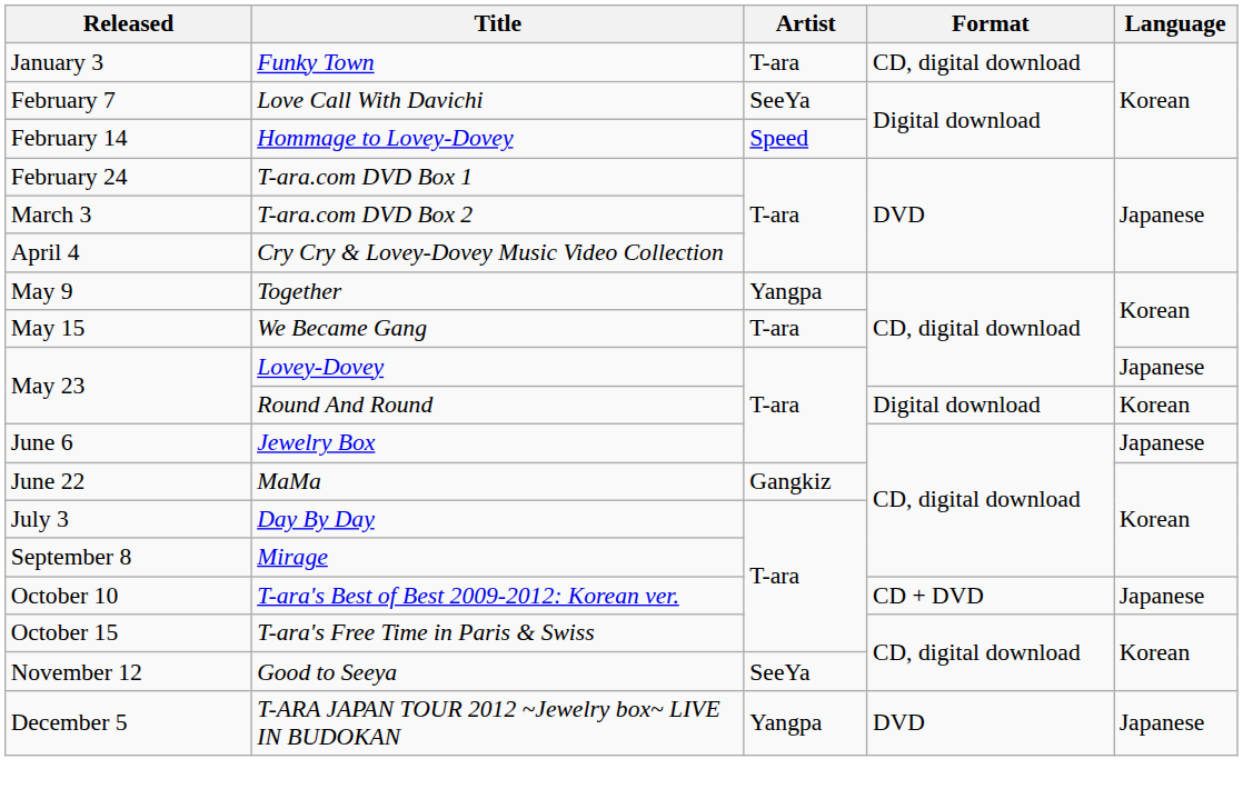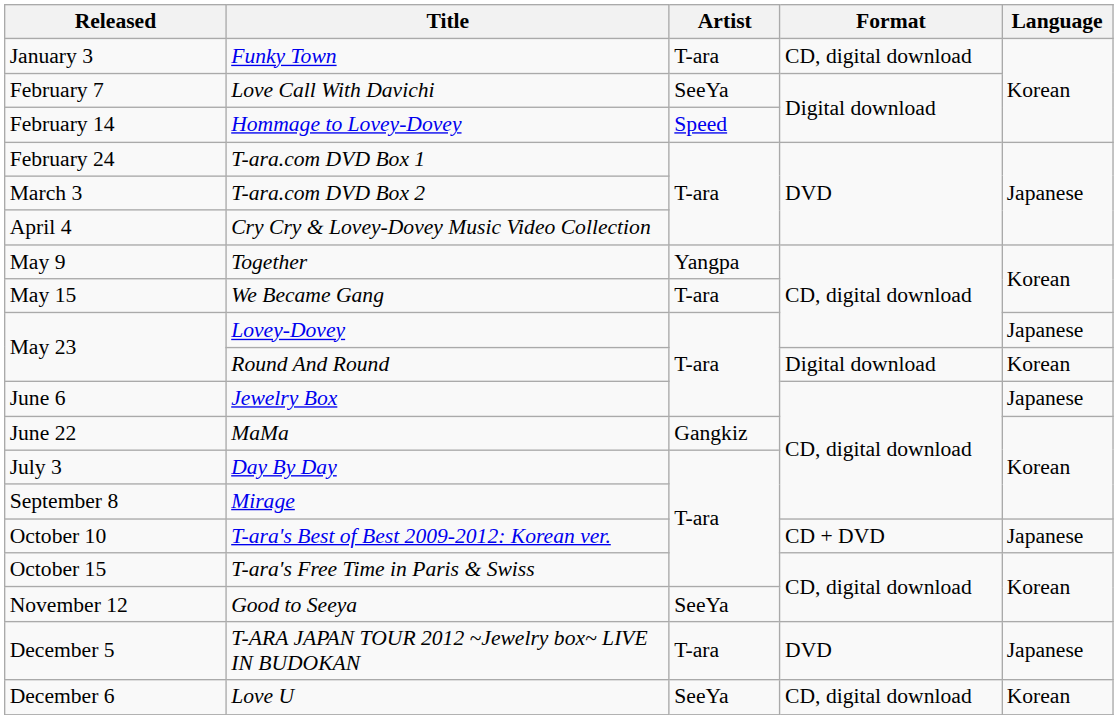 <table class="wikitable sortable" align="left center" style="width:65%;">
 <tr>
 <th style="width:20%;">Released</th>
 <th style="width:40%;">Title</th>
 <th style="width:10%;">Artist</th>
 <th style="width:20%;">Format</th>
 <th style="width:10%;">Language</th>
 </tr>
 <tr>
 <td>January 3</td>
 <td><em><a href='#'>Funky Town</a></em></td>
 <td>T-ara</td>
 <td>CD, digital download</td>
 <td rowspan="3">Korean</td>
 </tr>
 <tr>
 <td>February 7</td>
 <td><em>Love Call With Davichi</em></td>
 <td>SeeYa</td>
 <td rowspan="2">Digital download</td>
 </tr>
 <tr>
 <td>February 14</td>
 <td><em><a href='#'>Hommage to Lovey-Dovey</a></em></td>
 <td><a href='#'>Speed</a></td>
 </tr>
 <tr>
 <td>February 24</td>
 <td><em>T-ara.com DVD Box 1</em></td>
 <td rowspan="3">T-ara</td>
 <td rowspan="3">DVD</td>
 <td rowspan="3">Japanese</td>
 </tr>
 <tr>
 <td>March 3</td>
 <td><em>T-ara.com DVD Box 2</em></td>
 </tr>
 <tr>
 <td>April 4</td>
 <td><em>Cry Cry & Lovey-Dovey Music Video Collection</em></td>
 </tr>
 <tr>
 <td>May 9</td>
 <td><em>Together</em></td>
 <td>Yangpa</td>
 <td rowspan="3">CD, digital download</td>
 <td rowspan="2">Korean</td>
 </tr>
 <tr>
 <td>May 15</td>
 <td><em>We Became Gang</em></td>
 <td>T-ara</td>
 </tr>
 <tr>
 <td rowspan="2">May 23</td>
 <td><em><a href='#'>Lovey-Dovey</a></em></td>
 <td rowspan="3">T-ara</td>
 <td>Japanese</td>
 </tr>
 <tr>
 <td><em>Round And Round</em></td>
 <td>Digital download</td>
 <td>Korean</td>
 </tr>
 <tr>
 <td>June 6</td>
 <td><em><a href='#'>Jewelry Box</a></em></td>
 <td rowspan="4">CD, digital download</td>
 <td>Japanese</td>
 </tr>
 <tr>
 <td>June 22</td>
 <td><em>MaMa</em></td>
 <td>Gangkiz</td>
 <td rowspan="3">Korean</td>
 </tr>
 <tr>
 <td>July 3</td>
 <td><em><a href='#'>Day By Day</a></em></td>
 <td rowspan="4">T-ara</td>
 </tr>
 <tr>
 <td>September 8</td>
 <td><em><a href='#'>Mirage</a></em></td>
 </tr>
 <tr>
 <td>October 10</td>
 <td><em><a href='#'>T-ara's Best of Best 2009-2012: Korean ver.</a></em></td>
 <td>CD + DVD</td>
 <td>Japanese</td>
 </tr>
 <tr>
 <td>October 15</td>
 <td><em>T-ara's Free Time in Paris & Swiss</em></td>
 <td rowspan="2">CD, digital download</td>
 <td rowspan="2">Korean</td>
 </tr>
 <tr>
 <td>November 12</td>
 <td><em>Good to Seeya</em></td>
 <td>SeeYa</td>
 </tr>
 <tr>
 <td>December 5</td>
 <td><em>T-ARA JAPAN TOUR 2012 ~Jewelry box~ LIVE IN BUDOKAN</em></td>
-<td>Yangpa</td>
+<td>T-ara</td>
 <td>DVD</td>
 <td>Japanese</td>
 </tr>
+<tr>
+<td>December 6</td>
+<td><em>Love U</em></td>
+<td>SeeYa</td>
+<td>CD, digital download</td>
+<td>Korean</td>
+</tr>
 </table>
